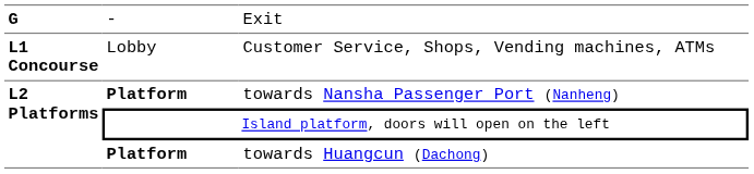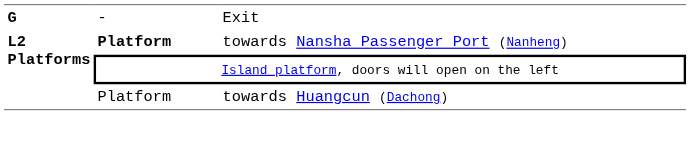 <table table border=0 cellspacing=0 cellpadding=3>
 <tr>
 <td style="border-top:solid 1px gray;" width=50 valign=top><strong>G</strong></td>
 <td style="border-top:solid 1px gray;" width=100 valign=top>-</td>
 <td style="border-top:solid 1px gray;" width=390 valign=top>Exit</td>
-</tr>
-<tr>
-<td style="border-bottom:solid 1px gray; border-top:solid 1px gray;" valign=top width=50><strong>L1<br>Concourse</strong></td>
-<td style="border-bottom:solid 1px gray; border-top:solid 1px gray;" valign=top width=100>Lobby</td>
-<td style="border-bottom:solid 1px gray; border-top:solid 1px gray;" valign=top width=390>Customer Service, Shops, Vending machines, ATMs</td>
 </tr>
 <tr>
 <td style="border-bottom:solid 1px gray;" rowspan=3 valign=top><strong>L2<br>Platforms</strong></td>
 <td><strong>Platform </strong></td>
 <td>  towards <a href='#'>Nansha Passenger Port</a> <small>(<a href='#'>Nanheng</a>)</small></td>
 </tr>
 <tr>
 <td style="border-right:solid 2px black;border-left:solid 2px black;border-top:solid 2px black;border-bottom:solid 2px black;text-align:center;" colspan=2><small><a href='#'>Island platform</a>, doors will open on the left</small></td>
 </tr>
 <tr>
-<td style="border-bottom:solid 1px gray;"><strong>Platform </strong></td>
+<td style="border-bottom:solid 1px gray;">Platform </td>
 <td style="border-bottom:solid 1px gray;"><span></span>  towards <a href='#'>Huangcun</a> <small>(<a href='#'>Dachong</a>)</small> </td>
 </tr>
 </table>
